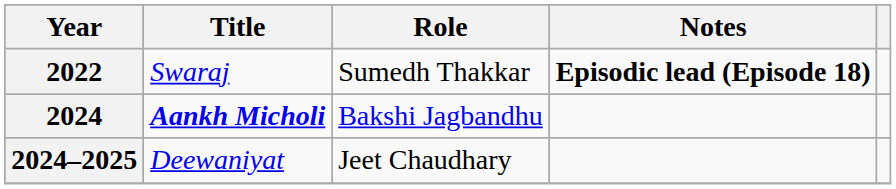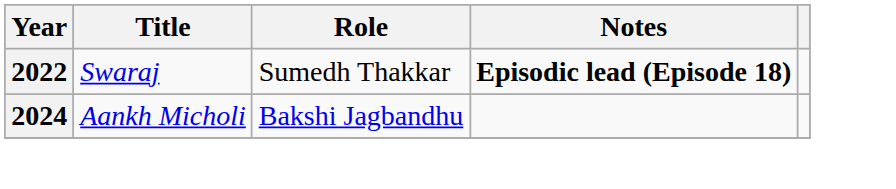 <table class="wikitable plainrowheaders sortable">
 <tr>
 <th scope="col">Year</th>
 <th scope="col">Title</th>
 <th scope="col">Role</th>
 <th scope="col" class="unsortable">Notes</th>
 <th scope="col" class="unsortable"></th>
 </tr>
 <tr>
 <th scope="row">2022</th>
 <td><a href='#'><em>Swaraj</em></a></td>
 <td>Sumedh Thakkar</td>
 <td><strong>Episodic lead (Episode 18)</strong></td>
 <td></td>
 </tr>
 <tr>
 <th scope="row">2024</th>
-<td><strong><em><a href='#'>Aankh Micholi</a></em></strong></td>
+<td><em><a href='#'>Aankh Micholi</a></em></td>
 <td><a href='#'>Bakshi Jagbandhu</a></td>
-<td></td>
-<td></td>
-</tr>
-<tr>
-<th scope="row">2024–2025</th>
-<td><em><a href='#'>Deewaniyat</a></em></td>
-<td>Jeet Chaudhary</td>
 <td></td>
 <td></td>
 </tr>
 <tr>
 </tr>
 </table>
